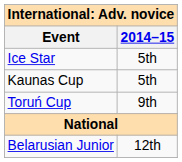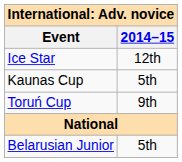 <table class="wikitable" style="text-align:center">
 <tr>
 <th style="background-color: #ffdead; " colspan=3 align=center>International: Adv. novice</th>
 </tr>
 <tr>
 <th>Event</th>
 <th><a href='#'>2014–15</a></th>
 </tr>
 <tr>
 <td align=left><a href='#'>Ice Star</a></td>
-<td>5th</td>
+<td>12th</td>
 </tr>
 <tr>
 <td align=left>Kaunas Cup</td>
 <td>5th</td>
 </tr>
 <tr>
 <td align=left><a href='#'>Toruń Cup</a></td>
 <td>9th</td>
 </tr>
 <tr>
 <th style="background-color: #ffdead; " colspan=3 align=center>National</th>
 </tr>
 <tr>
 <td align=left><a href='#'>Belarusian Junior</a></td>
-<td>12th</td>
+<td>5th</td>
 </tr>
 </table>
